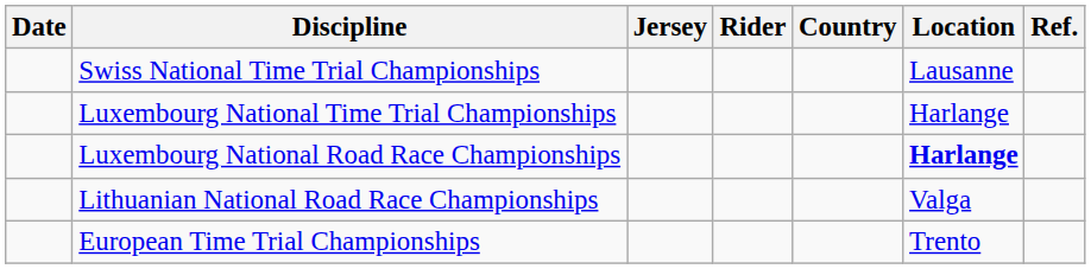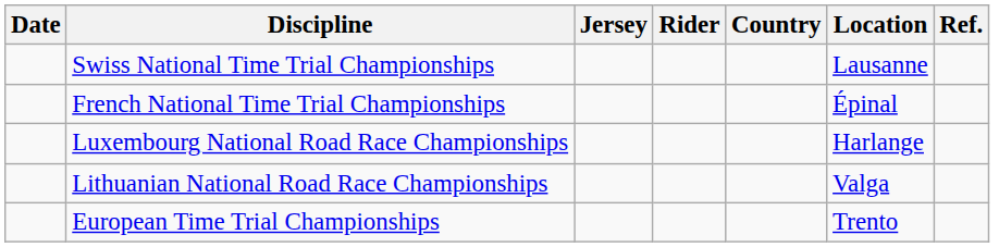 <table class="wikitable sortable">
 <tr>
 <th>Date</th>
 <th>Discipline</th>
 <th>Jersey</th>
 <th>Rider</th>
 <th>Country</th>
 <th>Location</th>
 <th class="unsortable">Ref.</th>
 </tr>
 <tr>
 <td></td>
 <td><a href='#'>Swiss National Time Trial Championships</a></td>
 <td align="center"></td>
 <td></td>
 <td></td>
 <td><a href='#'>Lausanne</a></td>
 <td align="center"></td>
 </tr>
 <tr>
 <td></td>
-<td><a href='#'>Luxembourg National Time Trial Championships</a></td>
+<td><a href='#'>French National Time Trial Championships</a></td>
 <td align="center"></td>
 <td></td>
 <td></td>
-<td><a href='#'>Harlange</a></td>
+<td><a href='#'>Épinal</a></td>
 <td align="center"></td>
 </tr>
 <tr>
 <td></td>
 <td><a href='#'>Luxembourg National Road Race Championships</a></td>
 <td align="center"></td>
 <td></td>
 <td></td>
-<td><strong><a href='#'>Harlange</a></strong></td>
+<td><a href='#'>Harlange</a></td>
 <td align="center"></td>
 </tr>
 <tr>
 <td></td>
 <td><a href='#'>Lithuanian National Road Race Championships</a></td>
 <td align="center"></td>
 <td></td>
 <td></td>
 <td><a href='#'>Valga</a></td>
 <td align="center"></td>
 </tr>
 <tr>
 <td></td>
 <td><a href='#'>European Time Trial Championships</a></td>
 <td align="center"></td>
 <td></td>
 <td></td>
 <td><a href='#'>Trento</a></td>
 <td align="center"></td>
 </tr>
 </table>
